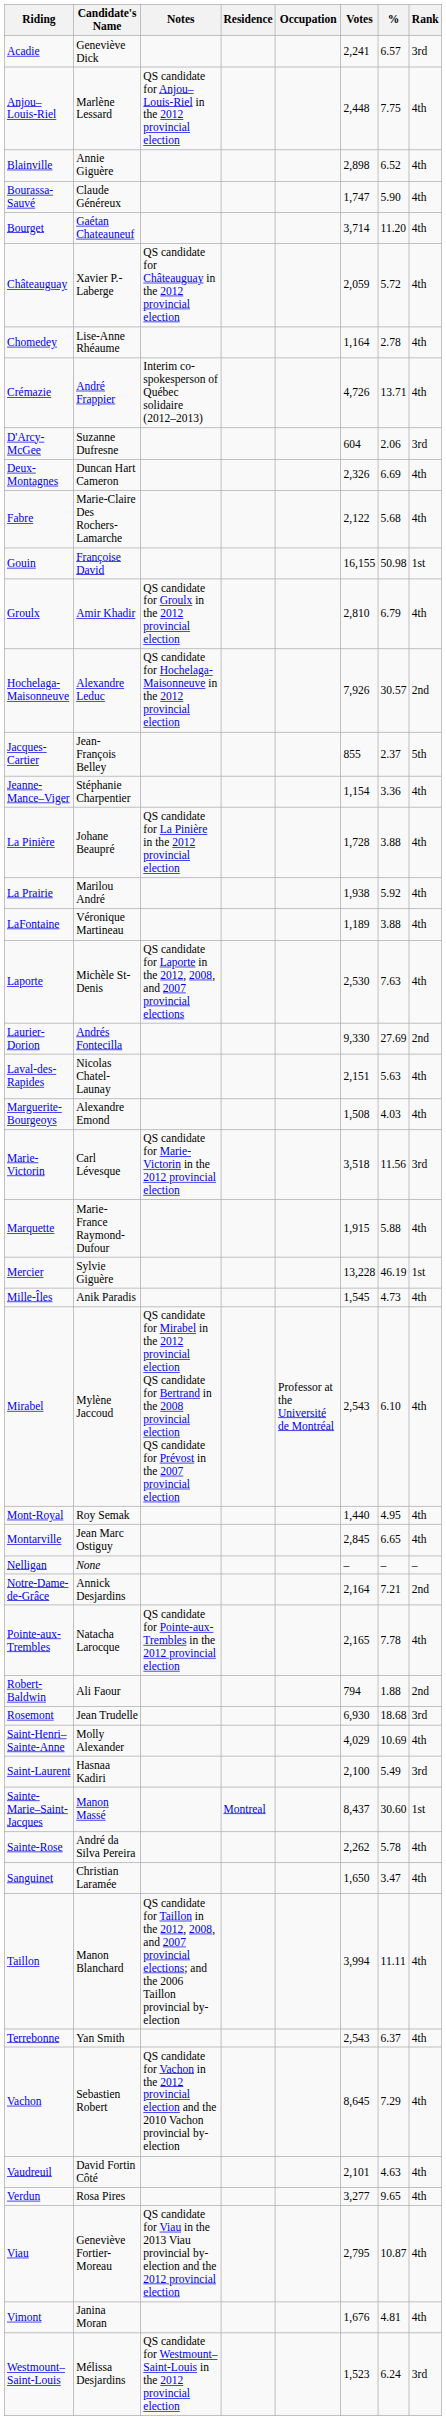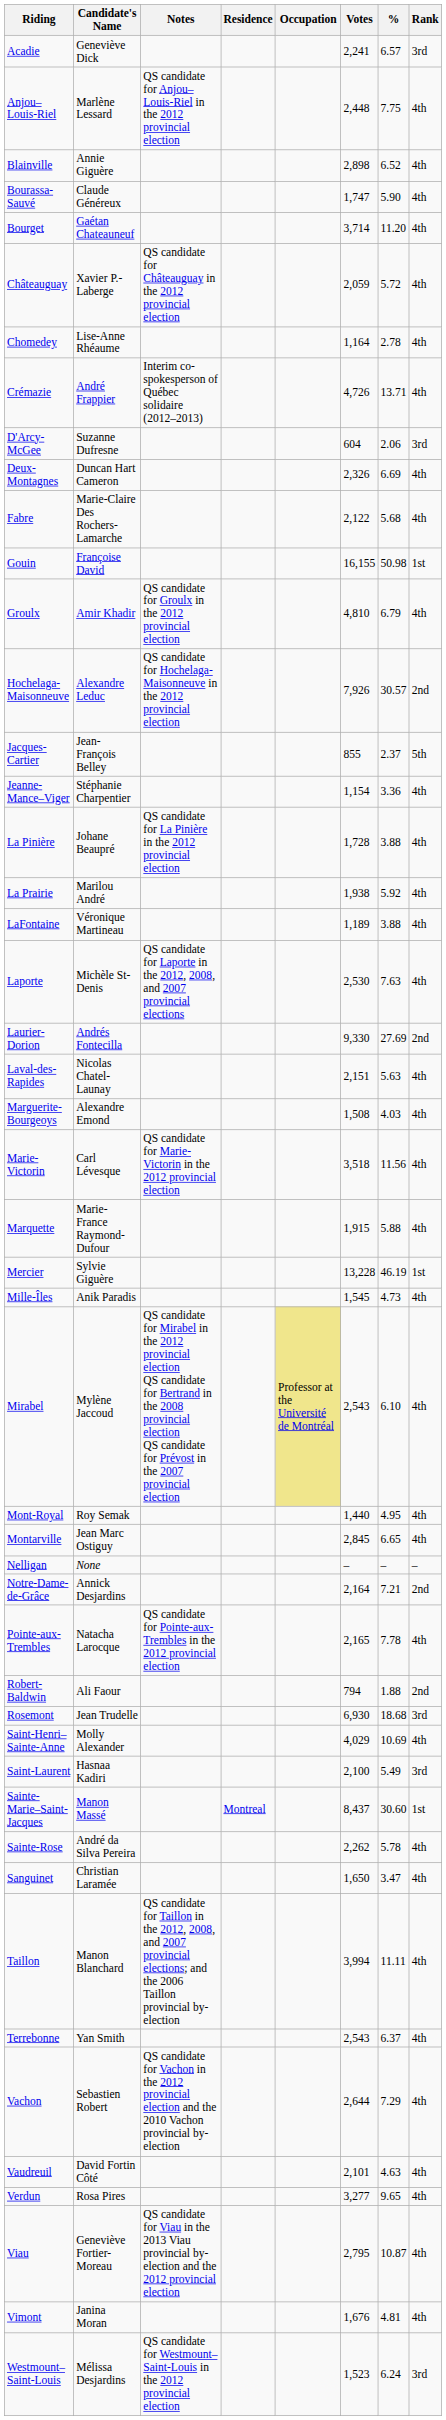 <table class="wikitable sortable">
 <tr>
 <th>Riding<br></th>
 <th>Candidate's Name</th>
 <th>Notes</th>
 <th>Residence</th>
 <th>Occupation</th>
 <th>Votes</th>
 <th>%</th>
 <th>Rank</th>
 </tr>
 <tr>
 <td><a href='#'>Acadie</a></td>
 <td>Geneviève Dick</td>
 <td></td>
 <td></td>
 <td></td>
 <td>2,241</td>
 <td>6.57</td>
 <td>3rd</td>
 </tr>
 <tr>
 <td><a href='#'>Anjou–Louis-Riel</a></td>
 <td>Marlène Lessard</td>
 <td>QS candidate for <a href='#'>Anjou–Louis-Riel</a> in the <a href='#'>2012 provincial election</a></td>
 <td></td>
 <td></td>
 <td>2,448</td>
 <td>7.75</td>
 <td>4th</td>
 </tr>
 <tr>
 <td><a href='#'>Blainville</a></td>
 <td>Annie Giguère</td>
 <td></td>
 <td></td>
 <td></td>
 <td>2,898</td>
 <td>6.52</td>
 <td>4th</td>
 </tr>
 <tr>
 <td><a href='#'>Bourassa-Sauvé</a></td>
 <td>Claude Généreux</td>
 <td></td>
 <td></td>
 <td></td>
 <td>1,747</td>
 <td>5.90</td>
 <td>4th</td>
 </tr>
 <tr>
 <td><a href='#'>Bourget</a></td>
 <td><a href='#'>Gaétan Chateauneuf</a></td>
 <td></td>
 <td></td>
 <td></td>
 <td>3,714</td>
 <td>11.20</td>
 <td>4th</td>
 </tr>
 <tr>
 <td><a href='#'>Châteauguay</a></td>
 <td>Xavier P.-Laberge</td>
 <td>QS candidate for <a href='#'>Châteauguay</a> in the <a href='#'>2012 provincial election</a></td>
 <td></td>
 <td></td>
 <td>2,059</td>
 <td>5.72</td>
 <td>4th</td>
 </tr>
 <tr>
 <td><a href='#'>Chomedey</a></td>
 <td>Lise-Anne Rhéaume</td>
 <td></td>
 <td></td>
 <td></td>
 <td>1,164</td>
 <td>2.78</td>
 <td>4th</td>
 </tr>
 <tr>
 <td><a href='#'>Crémazie</a></td>
 <td><a href='#'>André Frappier</a></td>
 <td>Interim co-spokesperson of Québec solidaire (2012–2013)</td>
 <td></td>
 <td></td>
 <td>4,726</td>
 <td>13.71</td>
 <td>4th</td>
 </tr>
 <tr>
 <td><a href='#'>D'Arcy-McGee</a></td>
 <td>Suzanne Dufresne</td>
 <td></td>
 <td></td>
 <td></td>
 <td>604</td>
 <td>2.06</td>
 <td>3rd</td>
 </tr>
 <tr>
 <td><a href='#'>Deux-Montagnes</a></td>
 <td>Duncan Hart Cameron</td>
 <td></td>
 <td></td>
 <td></td>
 <td>2,326</td>
 <td>6.69</td>
 <td>4th</td>
 </tr>
 <tr>
 <td><a href='#'>Fabre</a></td>
 <td>Marie-Claire Des Rochers-Lamarche</td>
 <td></td>
 <td></td>
 <td></td>
 <td>2,122</td>
 <td>5.68</td>
 <td>4th</td>
 </tr>
 <tr>
 <td><a href='#'>Gouin</a></td>
 <td><a href='#'>Françoise David</a></td>
 <td></td>
 <td></td>
 <td></td>
 <td>16,155</td>
 <td>50.98</td>
 <td>1st</td>
 </tr>
 <tr>
 <td><a href='#'>Groulx</a></td>
 <td><a href='#'>Amir Khadir</a></td>
 <td>QS candidate for <a href='#'>Groulx</a> in the <a href='#'>2012 provincial election</a></td>
 <td></td>
 <td></td>
-<td>2,810</td>
+<td>4,810</td>
 <td>6.79</td>
 <td>4th</td>
 </tr>
 <tr>
 <td><a href='#'>Hochelaga-Maisonneuve</a></td>
 <td><a href='#'>Alexandre Leduc</a></td>
 <td>QS candidate for <a href='#'>Hochelaga-Maisonneuve</a> in the <a href='#'>2012 provincial election</a></td>
 <td></td>
 <td></td>
 <td>7,926</td>
 <td>30.57</td>
 <td>2nd</td>
 </tr>
 <tr>
 <td><a href='#'>Jacques-Cartier</a></td>
 <td>Jean-François Belley</td>
 <td></td>
 <td></td>
 <td></td>
 <td>855</td>
 <td>2.37</td>
 <td>5th</td>
 </tr>
 <tr>
 <td><a href='#'>Jeanne-Mance–Viger</a></td>
 <td>Stéphanie Charpentier</td>
 <td></td>
 <td></td>
 <td></td>
 <td>1,154</td>
 <td>3.36</td>
 <td>4th</td>
 </tr>
 <tr>
 <td><a href='#'>La Pinière</a></td>
 <td>Johane Beaupré</td>
 <td>QS candidate for <a href='#'>La Pinière</a> in the <a href='#'>2012 provincial election</a></td>
 <td></td>
 <td></td>
 <td>1,728</td>
 <td>3.88</td>
 <td>4th</td>
 </tr>
 <tr>
 <td><a href='#'>La Prairie</a></td>
 <td>Marilou André</td>
 <td></td>
 <td></td>
 <td></td>
 <td>1,938</td>
 <td>5.92</td>
 <td>4th</td>
 </tr>
 <tr>
 <td><a href='#'>LaFontaine</a></td>
 <td>Véronique Martineau</td>
 <td></td>
 <td></td>
 <td></td>
 <td>1,189</td>
 <td>3.88</td>
 <td>4th</td>
 </tr>
 <tr>
 <td><a href='#'>Laporte</a></td>
 <td>Michèle St-Denis</td>
 <td>QS candidate for <a href='#'>Laporte</a> in the <a href='#'>2012</a>, <a href='#'>2008</a>, and <a href='#'>2007 provincial elections</a></td>
 <td></td>
 <td></td>
 <td>2,530</td>
 <td>7.63</td>
 <td>4th</td>
 </tr>
 <tr>
 <td><a href='#'>Laurier-Dorion</a></td>
 <td><a href='#'>Andrés Fontecilla</a></td>
 <td></td>
 <td></td>
 <td></td>
 <td>9,330</td>
 <td>27.69</td>
 <td>2nd</td>
 </tr>
 <tr>
 <td><a href='#'>Laval-des-Rapides</a></td>
 <td>Nicolas Chatel-Launay</td>
 <td></td>
 <td></td>
 <td></td>
 <td>2,151</td>
 <td>5.63</td>
 <td>4th</td>
 </tr>
 <tr>
 <td><a href='#'>Marguerite-Bourgeoys</a></td>
 <td>Alexandre Emond</td>
 <td></td>
 <td></td>
 <td></td>
 <td>1,508</td>
 <td>4.03</td>
 <td>4th</td>
 </tr>
 <tr>
 <td><a href='#'>Marie-Victorin</a></td>
 <td>Carl Lévesque</td>
 <td>QS candidate for <a href='#'>Marie-Victorin</a> in the <a href='#'>2012 provincial election</a></td>
 <td></td>
 <td></td>
 <td>3,518</td>
 <td>11.56</td>
-<td>3rd</td>
+<td>4th</td>
 </tr>
 <tr>
 <td><a href='#'>Marquette</a></td>
 <td>Marie-France Raymond-Dufour</td>
 <td></td>
 <td></td>
 <td></td>
 <td>1,915</td>
 <td>5.88</td>
 <td>4th</td>
 </tr>
 <tr>
 <td><a href='#'>Mercier</a></td>
 <td>Sylvie Giguère</td>
 <td></td>
 <td></td>
 <td></td>
 <td>13,228</td>
 <td>46.19</td>
 <td>1st</td>
 </tr>
 <tr>
 <td><a href='#'>Mille-Îles</a></td>
 <td>Anik Paradis</td>
 <td></td>
 <td></td>
 <td></td>
 <td>1,545</td>
 <td>4.73</td>
 <td>4th</td>
 </tr>
 <tr>
 <td><a href='#'>Mirabel</a></td>
 <td>Mylène Jaccoud</td>
 <td>QS candidate for <a href='#'>Mirabel</a> in the <a href='#'>2012 provincial election</a> <br> QS candidate for <a href='#'>Bertrand</a> in the <a href='#'>2008 provincial election</a> <br> QS candidate for <a href='#'>Prévost</a> in the <a href='#'>2007 provincial election</a></td>
 <td></td>
-<td>Professor at the <a href='#'>Université de Montréal</a></td>
+<td style="background: khaki;">Professor at the <a href='#'>Université de Montréal</a></td>
 <td>2,543</td>
 <td>6.10</td>
 <td>4th</td>
 </tr>
 <tr>
 <td><a href='#'>Mont-Royal</a></td>
 <td>Roy Semak</td>
 <td></td>
 <td></td>
 <td></td>
 <td>1,440</td>
 <td>4.95</td>
 <td>4th</td>
 </tr>
 <tr>
 <td><a href='#'>Montarville</a></td>
 <td>Jean Marc Ostiguy</td>
 <td></td>
 <td></td>
 <td></td>
 <td>2,845</td>
 <td>6.65</td>
 <td>4th</td>
 </tr>
 <tr>
 <td><a href='#'>Nelligan</a></td>
 <td><em>None</em></td>
 <td></td>
 <td></td>
 <td></td>
 <td>–</td>
 <td>–</td>
 <td>–</td>
 </tr>
 <tr>
 <td><a href='#'>Notre-Dame-de-Grâce</a></td>
 <td>Annick Desjardins</td>
 <td></td>
 <td></td>
 <td></td>
 <td>2,164</td>
 <td>7.21</td>
 <td>2nd</td>
 </tr>
 <tr>
 <td><a href='#'>Pointe-aux-Trembles</a></td>
 <td>Natacha Larocque</td>
 <td>QS candidate for <a href='#'>Pointe-aux-Trembles</a> in the <a href='#'>2012 provincial election</a></td>
 <td></td>
 <td></td>
 <td>2,165</td>
 <td>7.78</td>
 <td>4th</td>
 </tr>
 <tr>
 <td><a href='#'>Robert-Baldwin</a></td>
 <td>Ali Faour</td>
 <td></td>
 <td></td>
 <td></td>
 <td>794</td>
 <td>1.88</td>
 <td>2nd</td>
 </tr>
 <tr>
 <td><a href='#'>Rosemont</a></td>
 <td>Jean Trudelle</td>
 <td></td>
 <td></td>
 <td></td>
 <td>6,930</td>
 <td>18.68</td>
 <td>3rd</td>
 </tr>
 <tr>
 <td><a href='#'>Saint-Henri–Sainte-Anne</a></td>
 <td>Molly Alexander</td>
 <td></td>
 <td></td>
 <td></td>
 <td>4,029</td>
 <td>10.69</td>
 <td>4th</td>
 </tr>
 <tr>
 <td><a href='#'>Saint-Laurent</a></td>
 <td>Hasnaa Kadiri</td>
 <td></td>
 <td></td>
 <td></td>
 <td>2,100</td>
 <td>5.49</td>
 <td>3rd</td>
 </tr>
 <tr>
 <td><a href='#'>Sainte-Marie–Saint-Jacques</a></td>
 <td><a href='#'>Manon Massé</a></td>
 <td></td>
 <td><a href='#'>Montreal</a></td>
 <td></td>
 <td>8,437</td>
 <td>30.60</td>
 <td>1st</td>
 </tr>
 <tr>
 <td><a href='#'>Sainte-Rose</a></td>
 <td>André da Silva Pereira</td>
 <td></td>
 <td></td>
 <td></td>
 <td>2,262</td>
 <td>5.78</td>
 <td>4th</td>
 </tr>
 <tr>
 <td><a href='#'>Sanguinet</a></td>
 <td>Christian Laramée</td>
 <td></td>
 <td></td>
 <td></td>
 <td>1,650</td>
 <td>3.47</td>
 <td>4th</td>
 </tr>
 <tr>
 <td><a href='#'>Taillon</a></td>
 <td>Manon Blanchard</td>
 <td>QS candidate for <a href='#'>Taillon</a> in the <a href='#'>2012</a>, <a href='#'>2008</a>, and <a href='#'>2007 provincial elections</a>; and the 2006 Taillon provincial by-election</td>
 <td></td>
 <td></td>
 <td>3,994</td>
 <td>11.11</td>
 <td>4th</td>
 </tr>
 <tr>
 <td><a href='#'>Terrebonne</a></td>
 <td>Yan Smith</td>
 <td></td>
 <td></td>
 <td></td>
 <td>2,543</td>
 <td>6.37</td>
 <td>4th</td>
 </tr>
 <tr>
 <td><a href='#'>Vachon</a></td>
 <td>Sebastien Robert</td>
 <td>QS candidate for <a href='#'>Vachon</a> in the <a href='#'>2012 provincial election</a> and the 2010 Vachon provincial by-election</td>
 <td></td>
 <td></td>
-<td>8,645</td>
+<td>2,644</td>
 <td>7.29</td>
 <td>4th</td>
 </tr>
 <tr>
 <td><a href='#'>Vaudreuil</a></td>
 <td>David Fortin Côté</td>
 <td></td>
 <td></td>
 <td></td>
 <td>2,101</td>
 <td>4.63</td>
 <td>4th</td>
 </tr>
 <tr>
 <td><a href='#'>Verdun</a></td>
 <td>Rosa Pires</td>
 <td></td>
 <td></td>
 <td></td>
 <td>3,277</td>
 <td>9.65</td>
 <td>4th</td>
 </tr>
 <tr>
 <td><a href='#'>Viau</a></td>
 <td>Geneviève Fortier-Moreau</td>
 <td>QS candidate for <a href='#'>Viau</a> in the 2013 Viau provincial by-election and the <a href='#'>2012 provincial election</a></td>
 <td></td>
 <td></td>
 <td>2,795</td>
 <td>10.87</td>
 <td>4th</td>
 </tr>
 <tr>
 <td><a href='#'>Vimont</a></td>
 <td>Janina Moran</td>
 <td></td>
 <td></td>
 <td></td>
 <td>1,676</td>
 <td>4.81</td>
 <td>4th</td>
 </tr>
 <tr>
 <td><a href='#'>Westmount–Saint-Louis</a></td>
 <td>Mélissa Desjardins</td>
 <td>QS candidate for <a href='#'>Westmount–Saint-Louis</a> in the <a href='#'>2012 provincial election</a></td>
 <td></td>
 <td></td>
 <td>1,523</td>
 <td>6.24</td>
 <td>3rd</td>
 </tr>
 </table>
